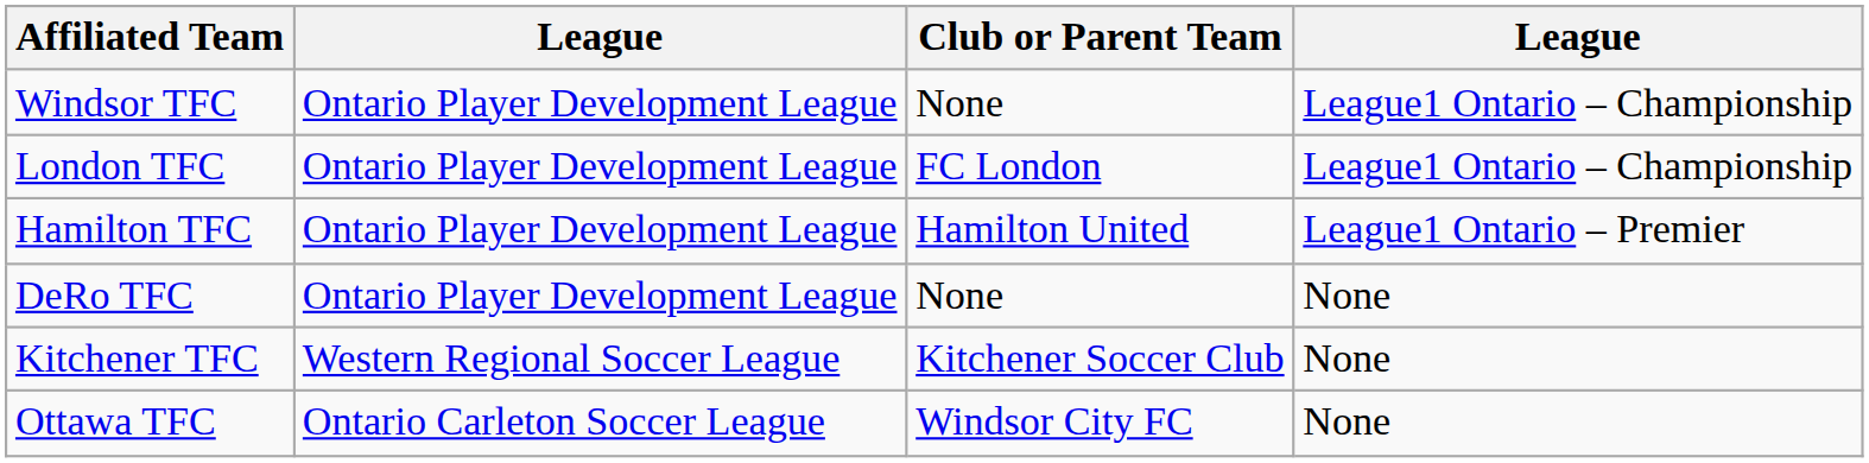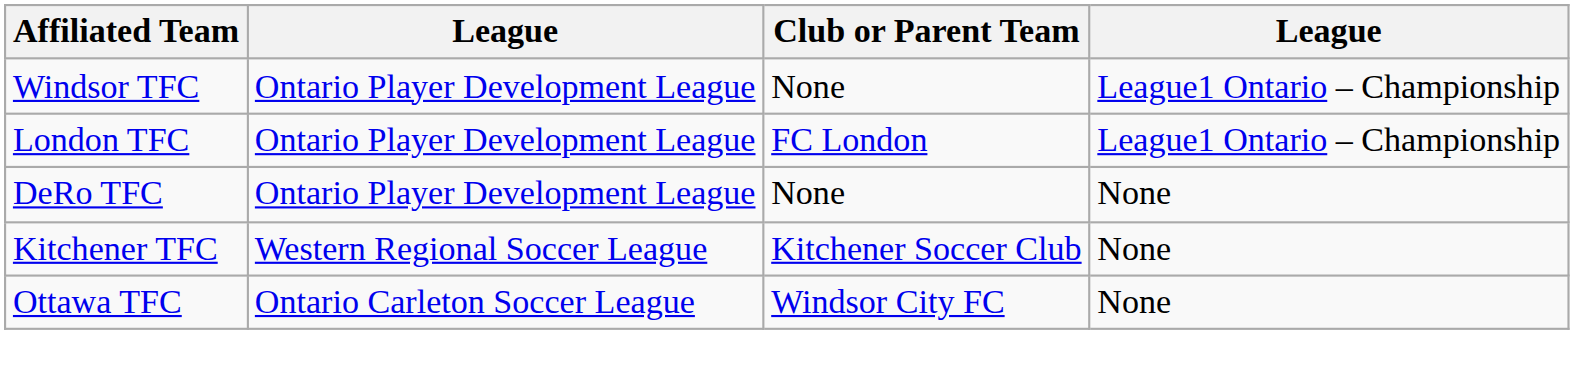 <table class="wikitable">
 <tr>
 <th>Affiliated Team</th>
 <th>League</th>
 <th>Club or Parent Team</th>
 <th>League</th>
 </tr>
 <tr>
 <td><a href='#'>Windsor TFC</a></td>
 <td><a href='#'>Ontario Player Development League</a></td>
 <td>None</td>
 <td><a href='#'>League1 Ontario</a> – Championship</td>
 </tr>
 <tr>
 <td><a href='#'>London TFC</a></td>
 <td><a href='#'>Ontario Player Development League</a></td>
 <td><a href='#'>FC London</a></td>
 <td><a href='#'>League1 Ontario</a> – Championship</td>
 </tr>
 <tr>
-<td><a href='#'>Hamilton TFC</a></td>
-<td><a href='#'>Ontario Player Development League</a></td>
-<td><a href='#'>Hamilton United</a></td>
-<td><a href='#'>League1 Ontario</a> – Premier</td>
-</tr>
-<tr>
 <td><a href='#'>DeRo TFC</a></td>
 <td><a href='#'>Ontario Player Development League</a></td>
 <td>None</td>
 <td>None</td>
 </tr>
 <tr>
 <td><a href='#'>Kitchener TFC</a></td>
 <td><a href='#'>Western Regional Soccer League</a></td>
 <td><a href='#'>Kitchener Soccer Club</a></td>
 <td>None</td>
 </tr>
 <tr>
 <td><a href='#'>Ottawa TFC</a></td>
 <td><a href='#'>Ontario Carleton Soccer League</a></td>
 <td><a href='#'>Windsor City FC</a></td>
 <td>None</td>
 </tr>
 </table>
